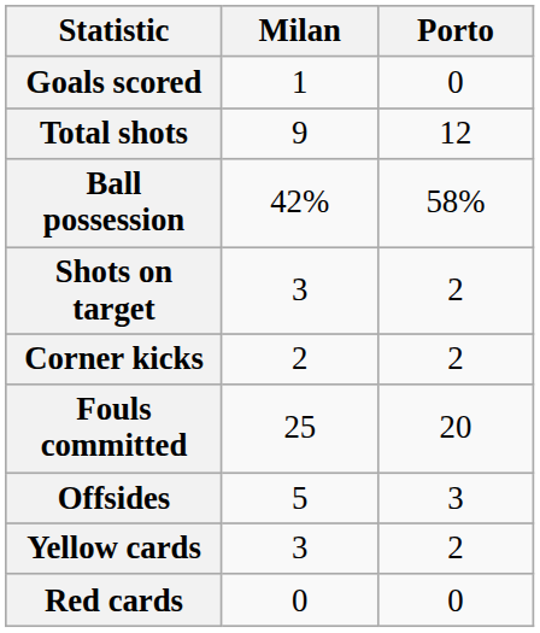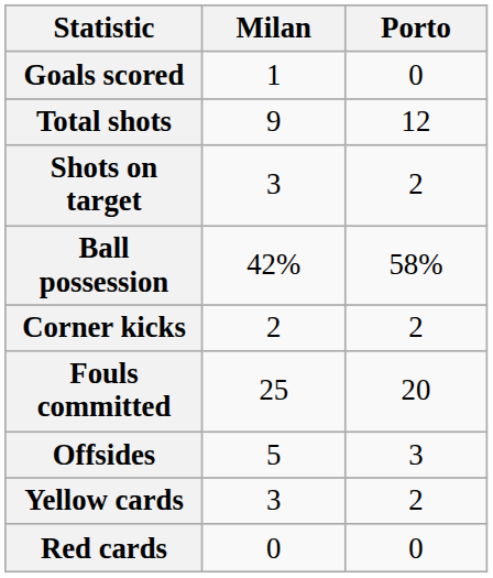 <table class="wikitable plainrowheaders" style="text-align:center">
 <tr>
 <th scope="col" style="width:100px">Statistic</th>
 <th scope="col" style="width:70px">Milan</th>
 <th scope="col" style="width:70px">Porto</th>
 </tr>
 <tr>
 <th scope=row>Goals scored</th>
 <td>1</td>
 <td>0</td>
 </tr>
 <tr>
 <th scope=row>Total shots</th>
 <td>9</td>
 <td>12</td>
 </tr>
 <tr>
+<th scope=row>Shots on target</th>
+<td>3</td>
+<td>2</td>
+</tr>
+<tr>
 <th scope=row>Ball possession</th>
 <td>42%</td>
 <td>58%</td>
-</tr>
-<tr>
-<th scope=row>Shots on target</th>
-<td>3</td>
-<td>2</td>
 </tr>
 <tr>
 <th scope=row>Corner kicks</th>
 <td>2</td>
 <td>2</td>
 </tr>
 <tr>
 <th scope=row>Fouls committed</th>
 <td>25</td>
 <td>20</td>
 </tr>
 <tr>
 <th scope=row>Offsides</th>
 <td>5</td>
 <td>3</td>
 </tr>
 <tr>
 <th scope=row>Yellow cards</th>
 <td>3</td>
 <td>2</td>
 </tr>
 <tr>
 <th scope=row>Red cards</th>
 <td>0</td>
 <td>0</td>
 </tr>
 </table>
